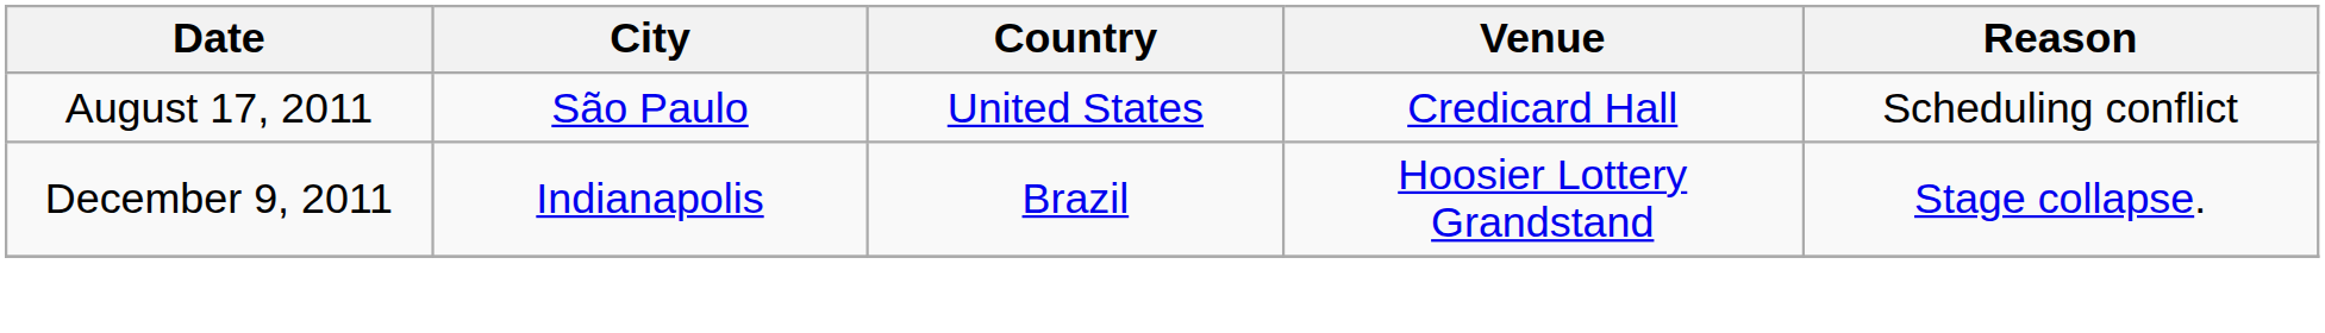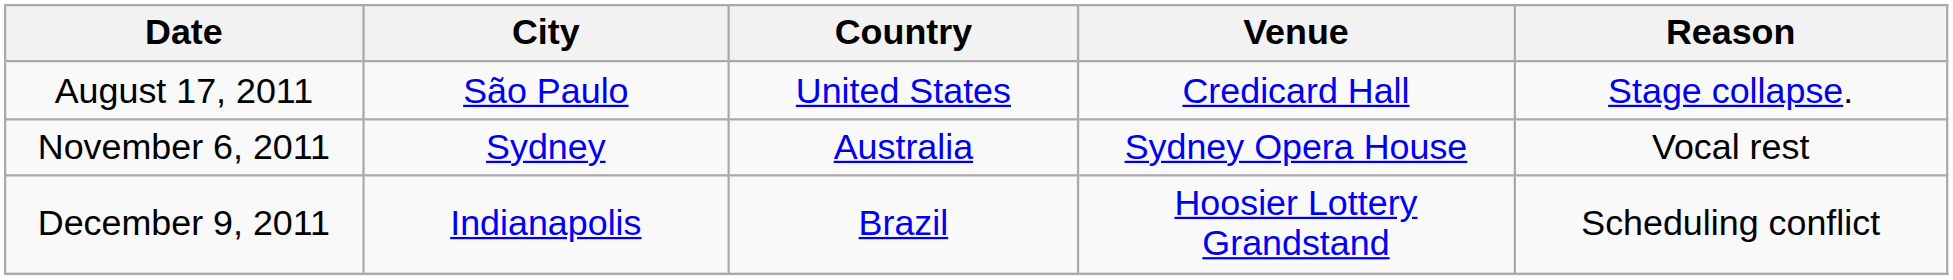 <table class="wikitable" style="text-align:center;">
 <tr>
 <th scope="col" style="width:12em;">Date</th>
 <th scope="col" style="width:12em;">City</th>
 <th scope="col" style="width:12em;">Country</th>
 <th scope="col" style="width:15em;">Venue</th>
 <th scope="col" style="width:15em;">Reason</th>
 </tr>
 <tr>
 <td>August 17, 2011</td>
 <td><a href='#'>São Paulo</a></td>
 <td><a href='#'>United States</a></td>
 <td><a href='#'>Credicard Hall</a></td>
-<td>Scheduling conflict</td>
+<td><a href='#'>Stage collapse</a>.</td>
+</tr>
+<tr>
+<td>November 6, 2011</td>
+<td><a href='#'>Sydney</a></td>
+<td><a href='#'>Australia</a></td>
+<td><a href='#'>Sydney Opera House</a></td>
+<td>Vocal rest</td>
 </tr>
 <tr>
 <td>December 9, 2011</td>
 <td><a href='#'>Indianapolis</a></td>
 <td><a href='#'>Brazil</a></td>
 <td><a href='#'>Hoosier Lottery Grandstand</a></td>
-<td><a href='#'>Stage collapse</a>.</td>
+<td>Scheduling conflict</td>
 </tr>
 <tr>
 </tr>
 </table>
